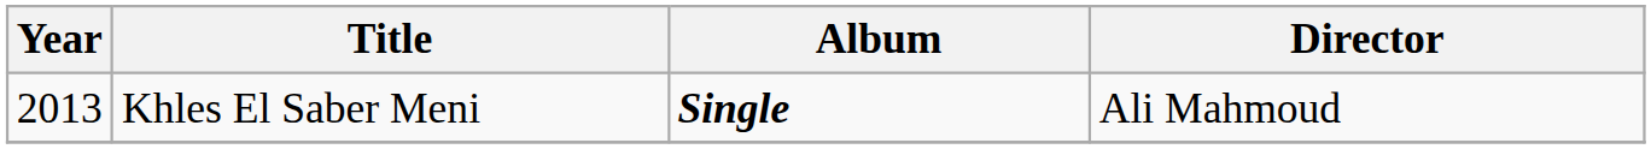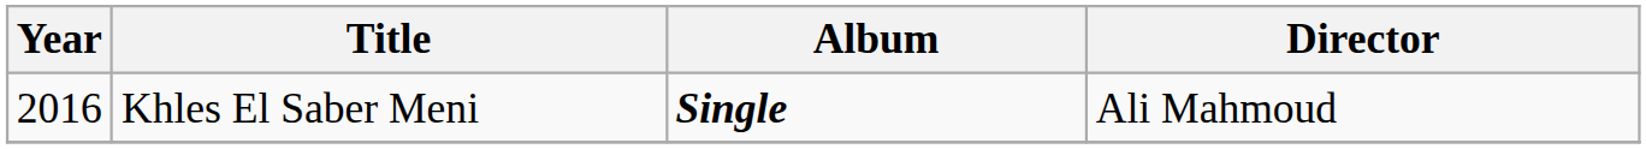 <table class="wikitable" style="margin:1em auto 1em auto;">
 <tr>
 <th>Year</th>
 <th style="width:200px;">Title</th>
 <th style="width:150px;">Album</th>
 <th style="width:200px;">Director</th>
 </tr>
 <tr>
-<td>2013</td>
+<td>2016</td>
 <td>Khles El Saber Meni</td>
 <td><strong><em>Single</em></strong></td>
 <td>Ali Mahmoud</td>
 </tr>
 <tr>
 </tr>
 </table>
